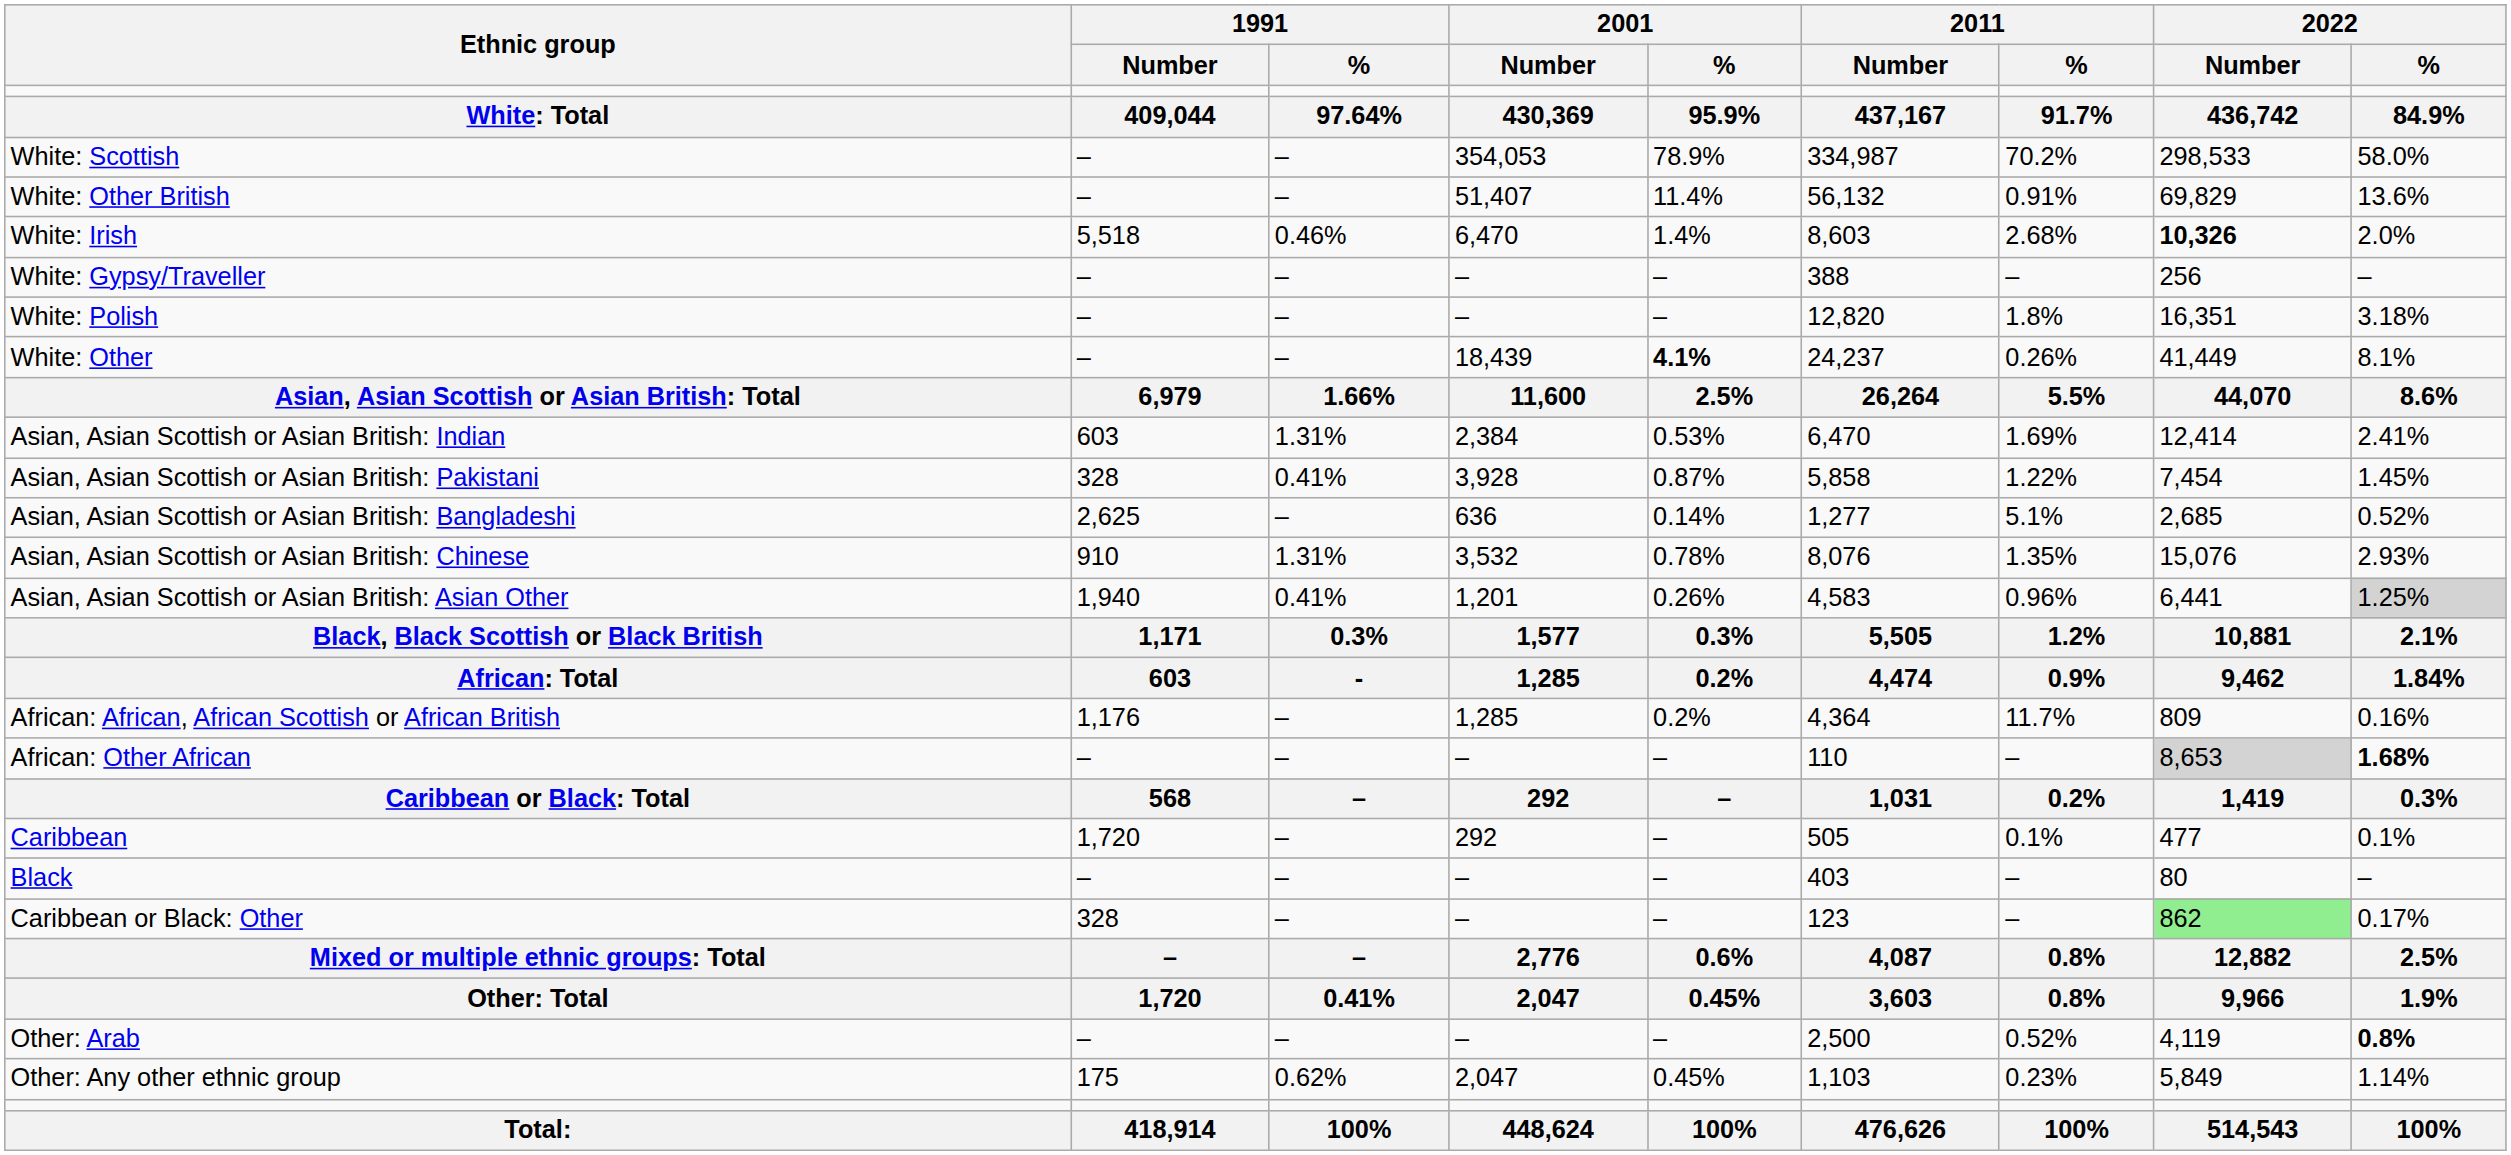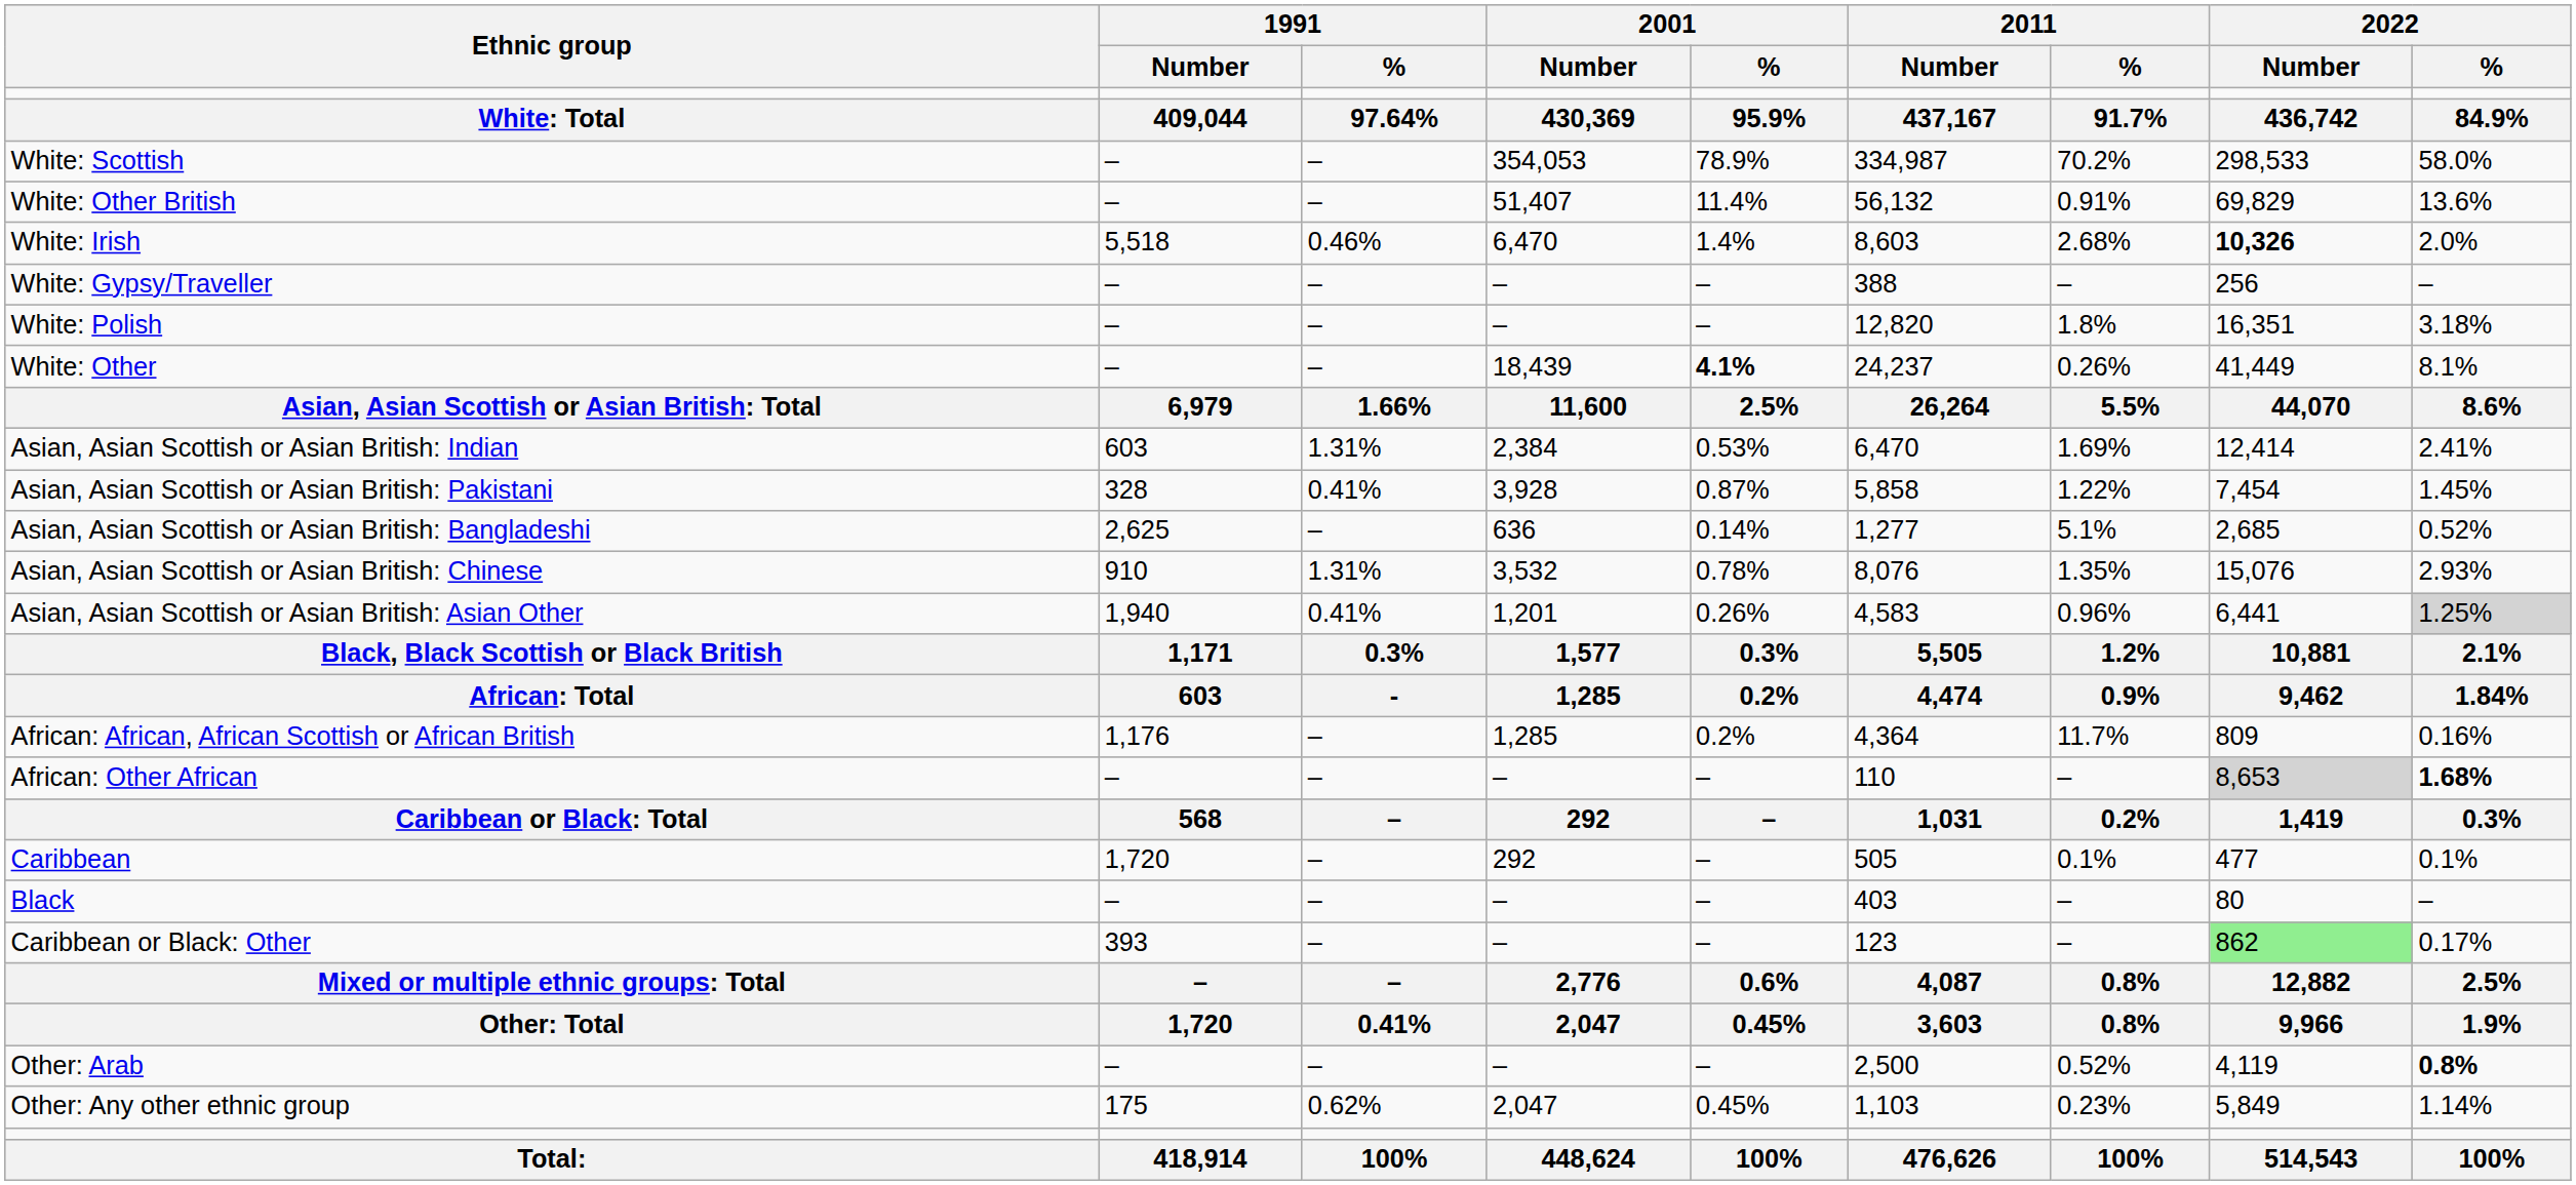 <table class="wikitable sortable collapsible collapsed" width="100%">
 <tr>
 <th rowspan="2">Ethnic group</th>
 <th colspan="2">1991</th>
 <th colspan="2">2001</th>
 <th colspan="2">2011</th>
 <th colspan="2">2022</th>
 </tr>
 <tr>
 <th>Number</th>
 <th>%</th>
 <th>Number</th>
 <th>%</th>
 <th>Number</th>
 <th>%</th>
 <th>Number</th>
 <th>%</th>
 </tr>
 <tr>
 <td></td>
 <td></td>
 <td></td>
 <td></td>
 <td></td>
 <td></td>
 <td></td>
 <td></td>
 <td></td>
 </tr>
 <tr>
 <th><a href='#'>White</a>: Total</th>
 <th>409,044</th>
 <th>97.64%</th>
 <th>430,369</th>
 <th>95.9%</th>
 <th>437,167</th>
 <th>91.7%</th>
 <th>436,742</th>
 <th>84.9%</th>
 </tr>
 <tr>
 <td>White: <a href='#'>Scottish</a></td>
 <td>–</td>
 <td>–</td>
 <td>354,053</td>
 <td>78.9%</td>
 <td>334,987</td>
 <td>70.2%</td>
 <td>298,533</td>
 <td>58.0%</td>
 </tr>
 <tr>
 <td>White: <a href='#'>Other British</a></td>
 <td>–</td>
 <td>–</td>
 <td>51,407</td>
 <td>11.4%</td>
 <td>56,132</td>
 <td>0.91%</td>
 <td>69,829</td>
 <td>13.6%</td>
 </tr>
 <tr>
 <td>White: <a href='#'>Irish</a></td>
 <td>5,518</td>
 <td>0.46%</td>
 <td>6,470</td>
 <td>1.4%</td>
 <td>8,603</td>
 <td>2.68%</td>
 <td><strong>10,326</strong></td>
 <td>2.0%</td>
 </tr>
 <tr>
 <td>White: <a href='#'>Gypsy/Traveller</a></td>
 <td>–</td>
 <td>–</td>
 <td>–</td>
 <td>–</td>
 <td>388</td>
 <td>–</td>
 <td>256</td>
 <td>–</td>
 </tr>
 <tr>
 <td>White: <a href='#'>Polish</a></td>
 <td>–</td>
 <td>–</td>
 <td>–</td>
 <td>–</td>
 <td>12,820</td>
 <td>1.8%</td>
 <td>16,351</td>
 <td>3.18%</td>
 </tr>
 <tr>
 <td>White: <a href='#'>Other</a></td>
 <td>–</td>
 <td>–</td>
 <td>18,439</td>
 <td><strong>4.1%</strong></td>
 <td>24,237</td>
 <td>0.26%</td>
 <td>41,449</td>
 <td>8.1%</td>
 </tr>
 <tr>
 <th><a href='#'>Asian</a>, <a href='#'>Asian Scottish</a> or <a href='#'>Asian British</a>: Total</th>
 <th>6,979</th>
 <th>1.66%</th>
 <th>11,600</th>
 <th>2.5%</th>
 <th>26,264</th>
 <th>5.5%</th>
 <th>44,070</th>
 <th>8.6%</th>
 </tr>
 <tr>
 <td>Asian, Asian Scottish or Asian British: <a href='#'>Indian</a></td>
 <td>603</td>
 <td>1.31%</td>
 <td>2,384</td>
 <td>0.53%</td>
 <td>6,470</td>
 <td>1.69%</td>
 <td>12,414</td>
 <td>2.41%</td>
 </tr>
 <tr>
 <td>Asian, Asian Scottish or Asian British: <a href='#'>Pakistani</a></td>
 <td>328</td>
 <td>0.41%</td>
 <td>3,928</td>
 <td>0.87%</td>
 <td>5,858</td>
 <td>1.22%</td>
 <td>7,454</td>
 <td>1.45%</td>
 </tr>
 <tr>
 <td>Asian, Asian Scottish or Asian British: <a href='#'>Bangladeshi</a></td>
 <td>2,625</td>
 <td>–</td>
 <td>636</td>
 <td>0.14%</td>
 <td>1,277</td>
 <td>5.1%</td>
 <td>2,685</td>
 <td>0.52%</td>
 </tr>
 <tr>
 <td>Asian, Asian Scottish or Asian British: <a href='#'>Chinese</a></td>
 <td>910</td>
 <td>1.31%</td>
 <td>3,532</td>
 <td>0.78%</td>
 <td>8,076</td>
 <td>1.35%</td>
 <td>15,076</td>
 <td>2.93%</td>
 </tr>
 <tr>
 <td>Asian, Asian Scottish or Asian British: <a href='#'>Asian Other</a></td>
 <td>1,940</td>
 <td>0.41%</td>
 <td>1,201</td>
 <td>0.26%</td>
 <td>4,583</td>
 <td>0.96%</td>
 <td>6,441</td>
 <td style="background: lightgrey;">1.25%</td>
 </tr>
 <tr>
 <th><a href='#'>Black</a>, <a href='#'>Black Scottish</a> or <a href='#'>Black British</a></th>
 <th>1,171</th>
 <th>0.3%</th>
 <th>1,577</th>
 <th>0.3%</th>
 <th>5,505</th>
 <th>1.2%</th>
 <th>10,881</th>
 <th>2.1%</th>
 </tr>
 <tr>
 <th><a href='#'>African</a>: Total</th>
 <th>603</th>
 <th>-</th>
 <th>1,285</th>
 <th>0.2%</th>
 <th>4,474</th>
 <th>0.9%</th>
 <th>9,462</th>
 <th>1.84%</th>
 </tr>
 <tr>
 <td>African: <a href='#'>African</a>, <a href='#'>African Scottish</a> or <a href='#'>African British</a></td>
 <td>1,176</td>
 <td>–</td>
 <td>1,285</td>
 <td>0.2%</td>
 <td>4,364</td>
 <td>11.7%</td>
 <td>809</td>
 <td>0.16%</td>
 </tr>
 <tr>
 <td>African: <a href='#'>Other African</a></td>
 <td>–</td>
 <td>–</td>
 <td>–</td>
 <td>–</td>
 <td>110</td>
 <td>–</td>
 <td style="background: lightgrey;">8,653</td>
 <td><strong>1.68%</strong></td>
 </tr>
 <tr>
 <th><a href='#'>Caribbean</a> or <a href='#'>Black</a>: Total</th>
 <th>568</th>
 <th>–</th>
 <th>292</th>
 <th>–</th>
 <th>1,031</th>
 <th>0.2%</th>
 <th>1,419</th>
 <th>0.3%</th>
 </tr>
 <tr>
 <td><a href='#'>Caribbean</a></td>
 <td>1,720</td>
 <td>–</td>
 <td>292</td>
 <td>–</td>
 <td>505</td>
 <td>0.1%</td>
 <td>477</td>
 <td>0.1%</td>
 </tr>
 <tr>
 <td><a href='#'>Black</a></td>
 <td>–</td>
 <td>–</td>
 <td>–</td>
 <td>–</td>
 <td>403</td>
 <td>–</td>
 <td>80</td>
 <td>–</td>
 </tr>
 <tr>
 <td>Caribbean or Black: <a href='#'>Other</a></td>
-<td>328</td>
+<td>393</td>
 <td>–</td>
 <td>–</td>
 <td>–</td>
 <td>123</td>
 <td>–</td>
 <td style="background: lightgreen;">862</td>
 <td>0.17%</td>
 </tr>
 <tr>
 <th><a href='#'>Mixed or multiple ethnic groups</a>: Total</th>
 <th>–</th>
 <th>–</th>
 <th>2,776</th>
 <th>0.6%</th>
 <th>4,087</th>
 <th>0.8%</th>
 <th>12,882</th>
 <th>2.5%</th>
 </tr>
 <tr>
 <th>Other: Total</th>
 <th>1,720</th>
 <th>0.41%</th>
 <th>2,047</th>
 <th>0.45%</th>
 <th>3,603</th>
 <th>0.8%</th>
 <th>9,966</th>
 <th>1.9%</th>
 </tr>
 <tr>
 <td>Other: <a href='#'>Arab</a></td>
 <td>–</td>
 <td>–</td>
 <td>–</td>
 <td>–</td>
 <td>2,500</td>
 <td>0.52%</td>
 <td>4,119</td>
 <td><strong>0.8%</strong></td>
 </tr>
 <tr>
 <td>Other: Any other ethnic group</td>
 <td>175</td>
 <td>0.62%</td>
 <td>2,047</td>
 <td>0.45%</td>
 <td>1,103</td>
 <td>0.23%</td>
 <td>5,849</td>
 <td>1.14%</td>
 </tr>
 <tr>
 <td></td>
 <td></td>
 <td></td>
 <td></td>
 <td></td>
 <td></td>
 <td></td>
 <td></td>
 <td></td>
 </tr>
 <tr>
 <th>Total:</th>
 <th>418,914</th>
 <th>100%</th>
 <th>448,624</th>
 <th>100%</th>
 <th>476,626</th>
 <th>100%</th>
 <th>514,543</th>
 <th>100%</th>
 </tr>
 </table>
